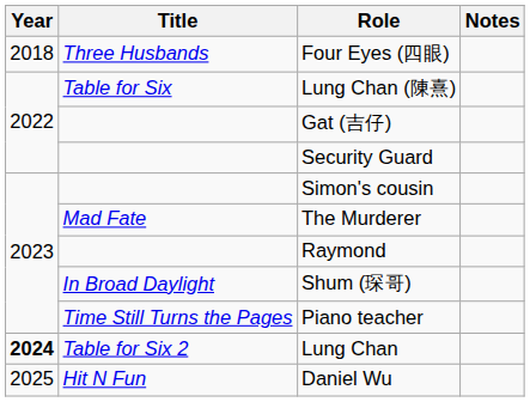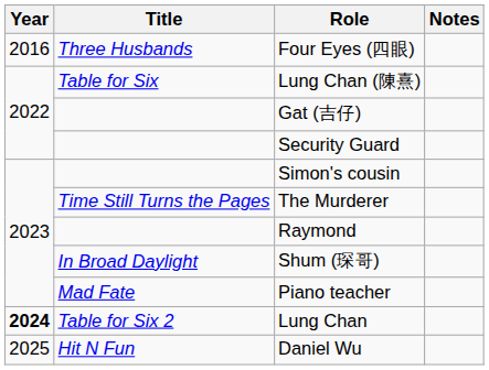 <table class="wikitable">
 <tr>
 <th>Year</th>
 <th>Title</th>
 <th>Role</th>
 <th>Notes</th>
 </tr>
 <tr>
-<td>2018</td>
+<td>2016</td>
 <td><em><a href='#'>Three Husbands</a></em></td>
 <td>Four Eyes (四眼)</td>
 <td></td>
 </tr>
 <tr>
 <td rowspan="3">2022</td>
 <td><em><a href='#'>Table for Six</a></em></td>
 <td>Lung Chan (陳熹)</td>
 <td></td>
 </tr>
 <tr>
 <td><em></em></td>
 <td>Gat (吉仔)</td>
 <td></td>
 </tr>
 <tr>
 <td><em></em></td>
 <td>Security Guard</td>
 <td></td>
 </tr>
 <tr>
 <td rowspan="5">2023</td>
 <td><em></em></td>
 <td>Simon's cousin</td>
 <td></td>
 </tr>
 <tr>
-<td><em><a href='#'>Mad Fate</a></em></td>
+<td><em><a href='#'>Time Still Turns the Pages</a></em></td>
 <td>The Murderer</td>
 <td></td>
 </tr>
 <tr>
 <td><em></em></td>
 <td>Raymond</td>
 <td></td>
 </tr>
 <tr>
 <td><em><a href='#'>In Broad Daylight</a></em></td>
 <td>Shum (琛哥)</td>
 <td></td>
 </tr>
 <tr>
-<td><em><a href='#'>Time Still Turns the Pages</a></em></td>
+<td><em><a href='#'>Mad Fate</a></em></td>
 <td>Piano teacher</td>
 <td></td>
 </tr>
 <tr>
 <td><strong>2024</strong></td>
 <td><em><a href='#'>Table for Six 2</a></em></td>
 <td>Lung Chan</td>
 <td></td>
 </tr>
 <tr>
 <td>2025</td>
 <td><em><a href='#'>Hit N Fun</a></em></td>
 <td>Daniel Wu</td>
 <td></td>
 </tr>
 </table>
